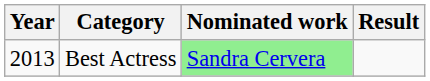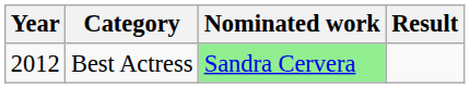 <table class="wikitable">
 <tr>
 <th><strong>Year</strong></th>
 <th><strong>Category</strong></th>
 <th><strong>Nominated work</strong></th>
 <th><strong>Result</strong></th>
 </tr>
 <tr>
-<td>2013</td>
+<td>2012</td>
 <td>Best Actress</td>
 <td style="background: lightgreen;"><a href='#'>Sandra Cervera</a></td>
 <td></td>
 </tr>
 </table>
